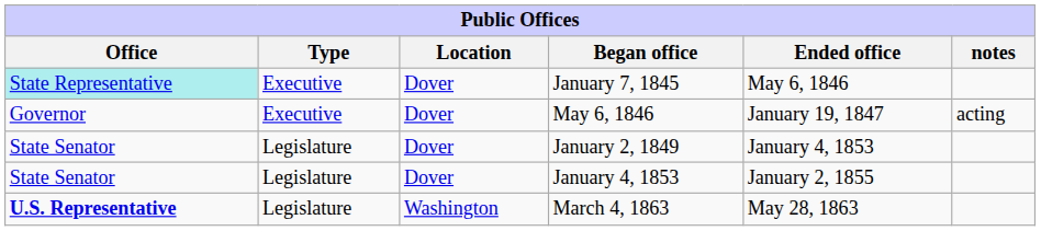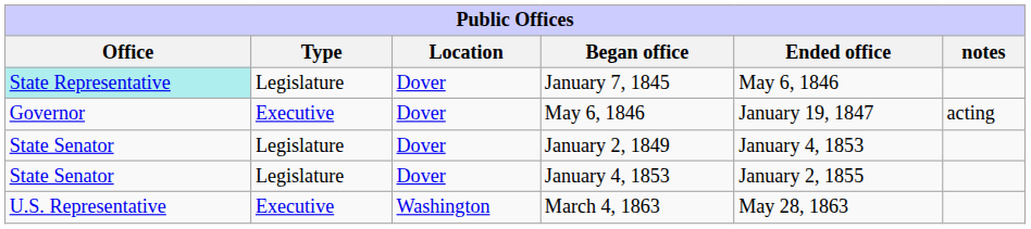 <table class=wikitable style="width: 94%" style="text-align: center;" align="center">
 <tr bgcolor=#cccccc>
 <th colspan=7 style="background: #ccccff;">Public Offices</th>
 </tr>
 <tr>
 <th><strong>Office</strong></th>
 <th><strong>Type</strong></th>
 <th><strong>Location</strong></th>
 <th><strong>Began office</strong></th>
 <th><strong>Ended office</strong></th>
 <th><strong>notes</strong></th>
 </tr>
 <tr>
 <td style="background: paleturquoise;"><a href='#'>State Representative</a></td>
-<td><a href='#'>Executive</a></td>
+<td>Legislature</td>
 <td><a href='#'>Dover</a></td>
 <td>January 7, 1845</td>
 <td>May 6, 1846</td>
 <td></td>
 </tr>
 <tr>
 <td><a href='#'>Governor</a></td>
 <td><a href='#'>Executive</a></td>
 <td><a href='#'>Dover</a></td>
 <td>May 6, 1846</td>
 <td>January 19, 1847</td>
 <td>acting</td>
 </tr>
 <tr>
 <td><a href='#'>State Senator</a></td>
 <td>Legislature</td>
 <td><a href='#'>Dover</a></td>
 <td>January 2, 1849</td>
 <td>January 4, 1853</td>
 <td></td>
 </tr>
 <tr>
 <td><a href='#'>State Senator</a></td>
 <td>Legislature</td>
 <td><a href='#'>Dover</a></td>
 <td>January 4, 1853</td>
 <td>January 2, 1855</td>
 <td></td>
 </tr>
 <tr>
-<td><strong><a href='#'>U.S. Representative</a></strong></td>
-<td>Legislature</td>
+<td><a href='#'>U.S. Representative</a></td>
+<td><a href='#'>Executive</a></td>
 <td><a href='#'>Washington</a></td>
 <td>March 4, 1863</td>
 <td>May 28, 1863</td>
 <td></td>
 </tr>
 </table>
